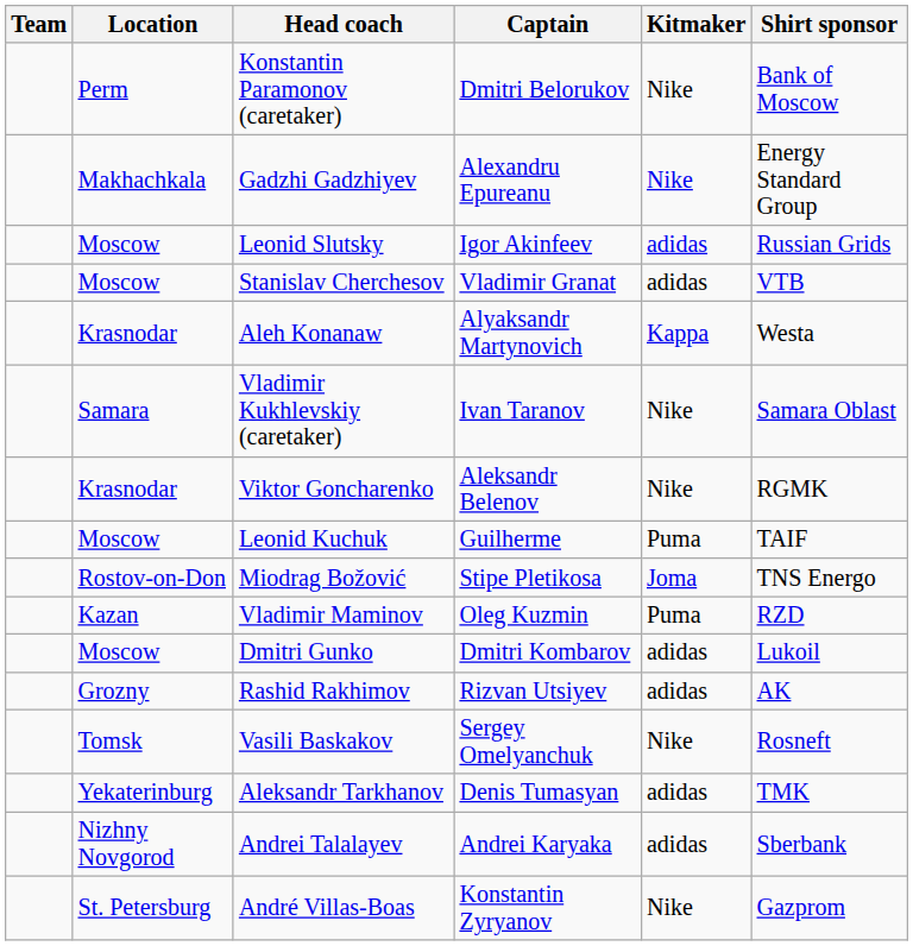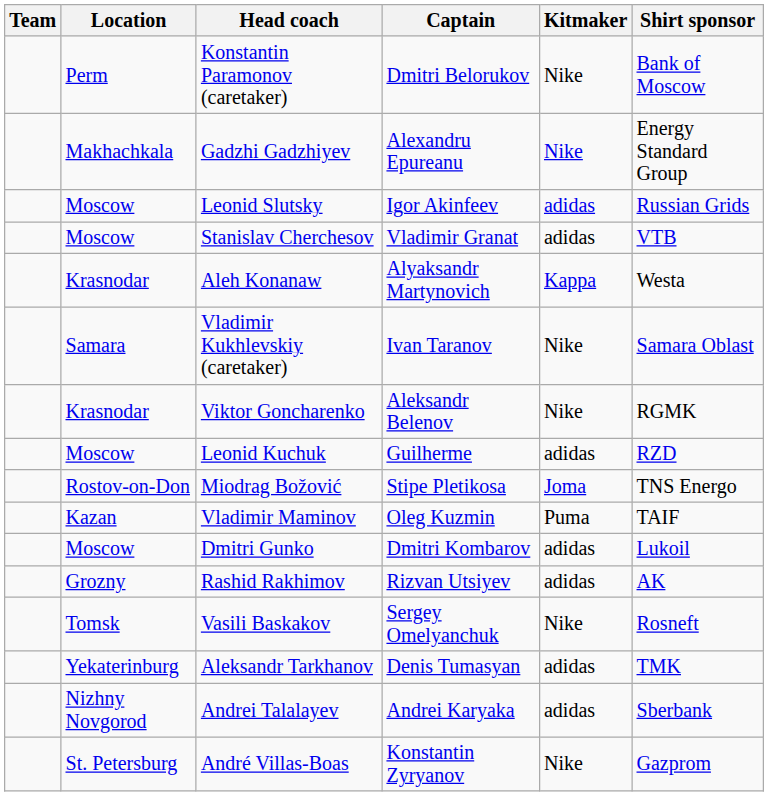 <table class="wikitable sortable" style="clear: both;">
 <tr>
 <th>Team</th>
 <th>Location</th>
 <th>Head coach</th>
 <th>Captain</th>
 <th>Kitmaker</th>
 <th>Shirt sponsor</th>
 </tr>
 <tr>
 <td><strong></strong></td>
 <td><a href='#'>Perm</a></td>
 <td> <a href='#'>Konstantin Paramonov</a> (caretaker)</td>
 <td> <a href='#'>Dmitri Belorukov</a></td>
 <td>Nike</td>
 <td><a href='#'>Bank of Moscow</a></td>
 </tr>
 <tr>
 <td><strong></strong></td>
 <td><a href='#'>Makhachkala</a></td>
 <td> <a href='#'>Gadzhi Gadzhiyev</a></td>
 <td> <a href='#'>Alexandru Epureanu</a></td>
 <td><a href='#'>Nike</a></td>
 <td>Energy Standard Group</td>
 </tr>
 <tr>
 <td><strong></strong></td>
 <td><a href='#'>Moscow</a></td>
 <td> <a href='#'>Leonid Slutsky</a></td>
 <td> <a href='#'>Igor Akinfeev</a></td>
 <td><a href='#'>adidas</a></td>
 <td><a href='#'>Russian Grids</a></td>
 </tr>
 <tr>
 <td><strong></strong></td>
 <td><a href='#'>Moscow</a></td>
 <td> <a href='#'>Stanislav Cherchesov</a></td>
 <td> <a href='#'>Vladimir Granat</a></td>
 <td>adidas</td>
 <td><a href='#'>VTB</a></td>
 </tr>
 <tr>
 <td></td>
 <td><a href='#'>Krasnodar</a></td>
 <td> <a href='#'>Aleh Konanaw</a></td>
 <td> <a href='#'>Alyaksandr Martynovich</a></td>
 <td><a href='#'>Kappa</a></td>
 <td>Westa</td>
 </tr>
 <tr>
 <td><strong></strong></td>
 <td><a href='#'>Samara</a></td>
 <td> <a href='#'>Vladimir Kukhlevskiy</a> (caretaker)</td>
 <td> <a href='#'>Ivan Taranov</a></td>
 <td>Nike</td>
 <td><a href='#'>Samara Oblast</a></td>
 </tr>
 <tr>
 <td><strong></strong></td>
 <td><a href='#'>Krasnodar</a></td>
 <td> <a href='#'>Viktor Goncharenko</a></td>
 <td> <a href='#'>Aleksandr Belenov</a></td>
 <td>Nike</td>
 <td>RGMK</td>
 </tr>
 <tr>
 <td><strong></strong></td>
 <td><a href='#'>Moscow</a></td>
 <td> <a href='#'>Leonid Kuchuk</a></td>
 <td> <a href='#'>Guilherme</a></td>
-<td>Puma</td>
-<td>TAIF</td>
+<td>adidas</td>
+<td><a href='#'>RZD</a></td>
 </tr>
 <tr>
 <td><strong></strong></td>
 <td><a href='#'>Rostov-on-Don</a></td>
 <td> <a href='#'>Miodrag Božović</a></td>
 <td> <a href='#'>Stipe Pletikosa</a></td>
 <td><a href='#'>Joma</a></td>
 <td>TNS Energo</td>
 </tr>
 <tr>
 <td><strong></strong></td>
 <td><a href='#'>Kazan</a></td>
 <td> <a href='#'>Vladimir Maminov</a></td>
 <td> <a href='#'>Oleg Kuzmin</a></td>
 <td>Puma</td>
-<td><a href='#'>RZD</a></td>
+<td>TAIF</td>
 </tr>
 <tr>
 <td><strong></strong></td>
 <td><a href='#'>Moscow</a></td>
 <td> <a href='#'>Dmitri Gunko</a></td>
 <td> <a href='#'>Dmitri Kombarov</a></td>
 <td>adidas</td>
 <td><a href='#'>Lukoil</a></td>
 </tr>
 <tr>
 <td><strong></strong></td>
 <td><a href='#'>Grozny</a></td>
 <td> <a href='#'>Rashid Rakhimov</a></td>
 <td> <a href='#'>Rizvan Utsiyev</a></td>
 <td>adidas</td>
 <td><a href='#'>AK</a></td>
 </tr>
 <tr>
 <td><strong></strong></td>
 <td><a href='#'>Tomsk</a></td>
 <td> <a href='#'>Vasili Baskakov</a></td>
 <td> <a href='#'>Sergey Omelyanchuk</a></td>
 <td>Nike</td>
 <td><a href='#'>Rosneft</a></td>
 </tr>
 <tr>
 <td><strong></strong></td>
 <td><a href='#'>Yekaterinburg</a></td>
 <td> <a href='#'>Aleksandr Tarkhanov</a></td>
 <td> <a href='#'>Denis Tumasyan</a></td>
 <td>adidas</td>
 <td><a href='#'>TMK</a></td>
 </tr>
 <tr>
 <td><strong></strong></td>
 <td><a href='#'>Nizhny Novgorod</a></td>
 <td> <a href='#'>Andrei Talalayev</a></td>
 <td> <a href='#'>Andrei Karyaka</a></td>
 <td>adidas</td>
 <td><a href='#'>Sberbank</a></td>
 </tr>
 <tr>
 <td><strong></strong></td>
 <td><a href='#'>St. Petersburg</a></td>
 <td> <a href='#'>André Villas-Boas</a></td>
 <td> <a href='#'>Konstantin Zyryanov</a></td>
 <td>Nike</td>
 <td><a href='#'>Gazprom</a></td>
 </tr>
 </table>
